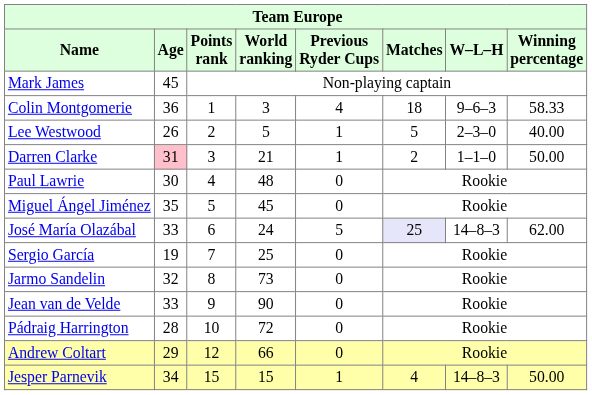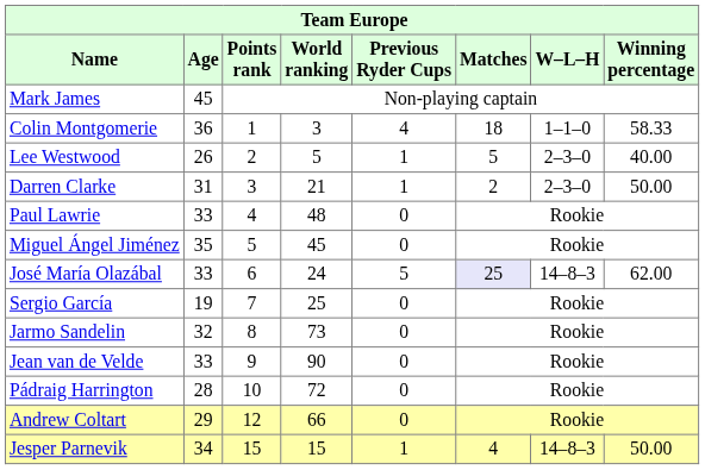 <table border="1" cellpadding="3" style="border-collapse: collapse;text-align:center">
 <tr style="background:#dfd;">
 <td colspan="8"> <strong>Team Europe</strong></td>
 </tr>
 <tr style="background:#dfd;">
 <th>Name</th>
 <th>Age</th>
 <th>Points<br>rank</th>
 <th>World<br>ranking</th>
 <th>Previous<br>Ryder Cups</th>
 <th>Matches</th>
 <th>W–L–H</th>
 <th>Winning<br>percentage</th>
 </tr>
 <tr>
 <td align=left> <a href='#'>Mark James</a></td>
 <td>45</td>
 <td colspan="6">Non-playing captain</td>
 </tr>
 <tr>
 <td align=left> <a href='#'>Colin Montgomerie</a></td>
 <td>36</td>
 <td>1</td>
 <td>3</td>
 <td>4</td>
 <td>18</td>
-<td>9–6–3</td>
+<td>1–1–0</td>
 <td>58.33</td>
 </tr>
 <tr>
 <td align=left> <a href='#'>Lee Westwood</a></td>
 <td>26</td>
 <td>2</td>
 <td>5</td>
 <td>1</td>
 <td>5</td>
 <td>2–3–0</td>
 <td>40.00</td>
 </tr>
 <tr>
 <td align=left> <a href='#'>Darren Clarke</a></td>
-<td style="background: pink;">31</td>
+<td>31</td>
 <td>3</td>
 <td>21</td>
 <td>1</td>
 <td>2</td>
-<td>1–1–0</td>
+<td>2–3–0</td>
 <td>50.00</td>
 </tr>
 <tr>
 <td align=left> <a href='#'>Paul Lawrie</a></td>
-<td>30</td>
+<td>33</td>
 <td>4</td>
 <td>48</td>
 <td>0</td>
 <td colspan="3">Rookie</td>
 </tr>
 <tr>
 <td align=left> <a href='#'>Miguel Ángel Jiménez</a></td>
 <td>35</td>
 <td>5</td>
 <td>45</td>
 <td>0</td>
 <td colspan="3">Rookie</td>
 </tr>
 <tr>
 <td align=left> <a href='#'>José María Olazábal</a></td>
 <td>33</td>
 <td>6</td>
 <td>24</td>
 <td>5</td>
 <td style="background: lavender;">25</td>
 <td>14–8–3</td>
 <td>62.00</td>
 </tr>
 <tr>
 <td align=left> <a href='#'>Sergio García</a></td>
 <td>19</td>
 <td>7</td>
 <td>25</td>
 <td>0</td>
 <td colspan="3">Rookie</td>
 </tr>
 <tr>
 <td align=left> <a href='#'>Jarmo Sandelin</a></td>
 <td>32</td>
 <td>8</td>
 <td>73</td>
 <td>0</td>
 <td colspan="3">Rookie</td>
 </tr>
 <tr>
 <td align=left> <a href='#'>Jean van de Velde</a></td>
 <td>33</td>
 <td>9</td>
 <td>90</td>
 <td>0</td>
 <td colspan="3">Rookie</td>
 </tr>
 <tr>
 <td align=left> <a href='#'>Pádraig Harrington</a></td>
 <td>28</td>
 <td>10</td>
 <td>72</td>
 <td>0</td>
 <td colspan="3">Rookie</td>
 </tr>
 <tr style="background:#ffa;">
 <td align=left> <a href='#'>Andrew Coltart</a></td>
 <td>29</td>
 <td>12</td>
 <td>66</td>
 <td>0</td>
 <td colspan="3">Rookie</td>
 </tr>
 <tr style="background:#ffa;">
 <td align=left> <a href='#'>Jesper Parnevik</a></td>
 <td>34</td>
 <td>15</td>
 <td>15</td>
 <td>1</td>
 <td>4</td>
 <td>14–8–3</td>
 <td>50.00</td>
 </tr>
 </table>
